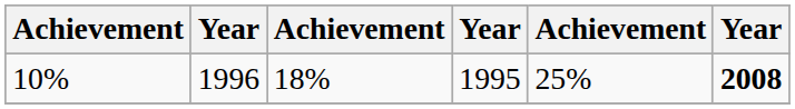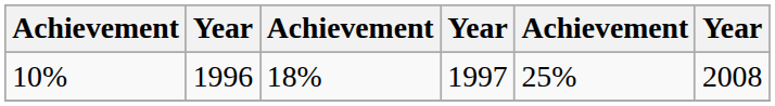 <table class=wikitable>
 <tr>
 <th>Achievement</th>
 <th>Year</th>
 <th>Achievement</th>
 <th>Year</th>
 <th>Achievement</th>
 <th>Year</th>
 </tr>
 <tr>
 <td>10%</td>
 <td>1996</td>
 <td>18%</td>
-<td>1995</td>
+<td>1997</td>
 <td>25%</td>
-<td><strong>2008</strong></td>
+<td>2008</td>
 </tr>
 <tr>
 </tr>
 </table>
